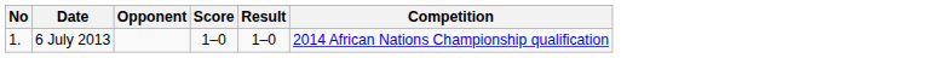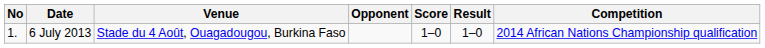 <table class="wikitable">
 <tr>
 <th>No</th>
 <th>Date</th>
+<th>Venue</th>
 <th>Opponent</th>
 <th>Score</th>
 <th>Result</th>
 <th>Competition</th>
 </tr>
 <tr>
 <td>1.</td>
 <td>6 July 2013</td>
+<td><a href='#'>Stade du 4 Août</a>, <a href='#'>Ouagadougou</a>, Burkina Faso</td>
 <td></td>
 <td align=center>1–0</td>
 <td align=center>1–0</td>
 <td><a href='#'>2014 African Nations Championship qualification</a></td>
 </tr>
 </table>
